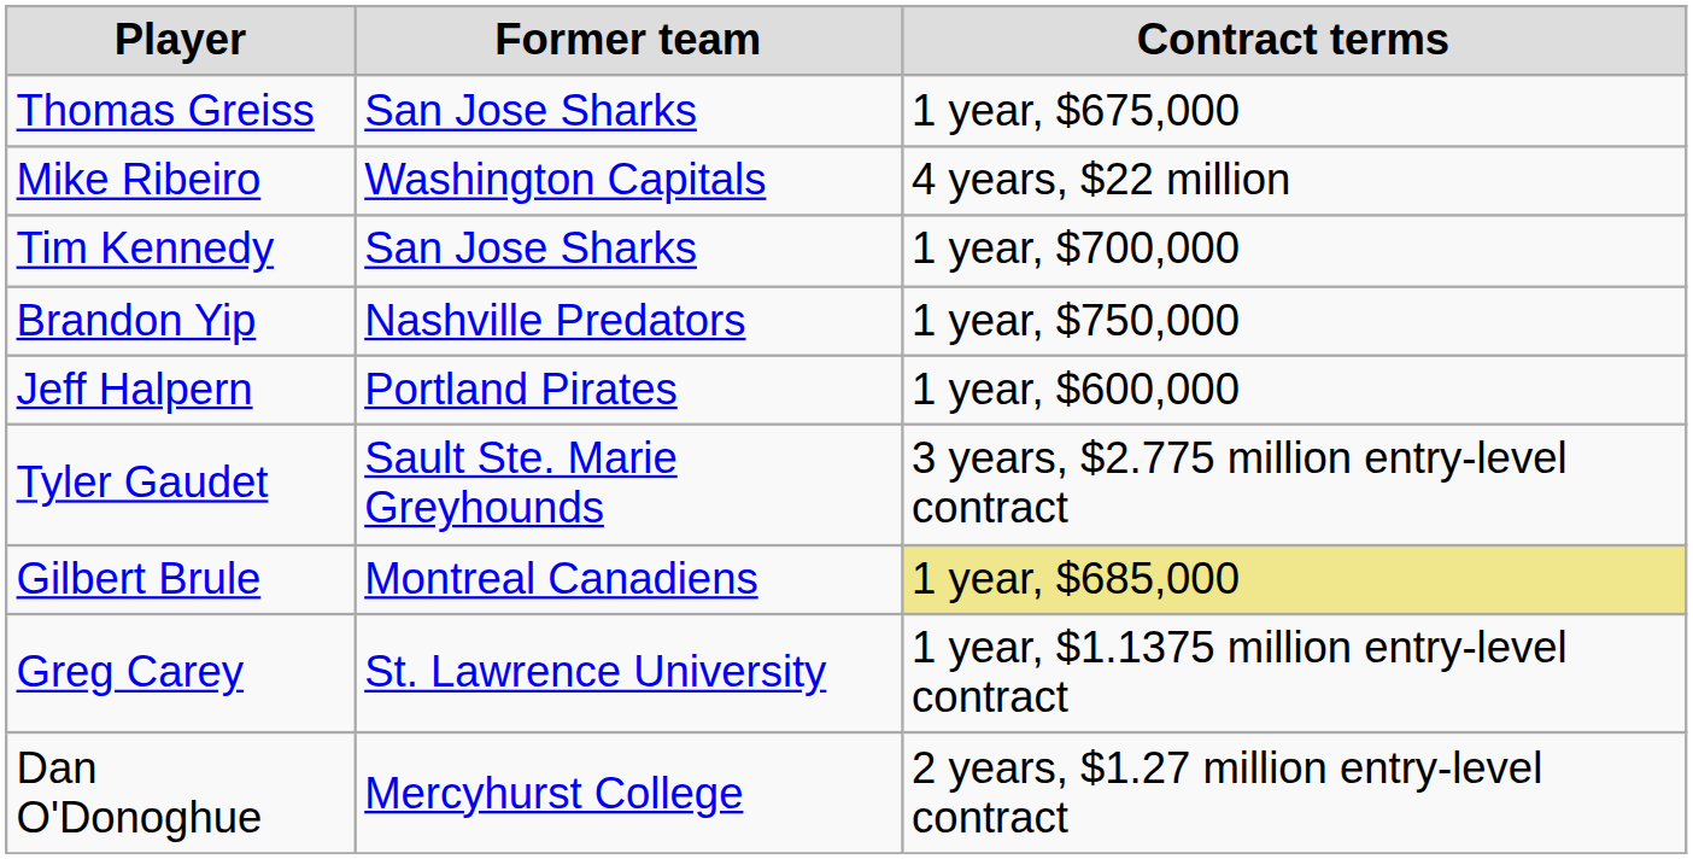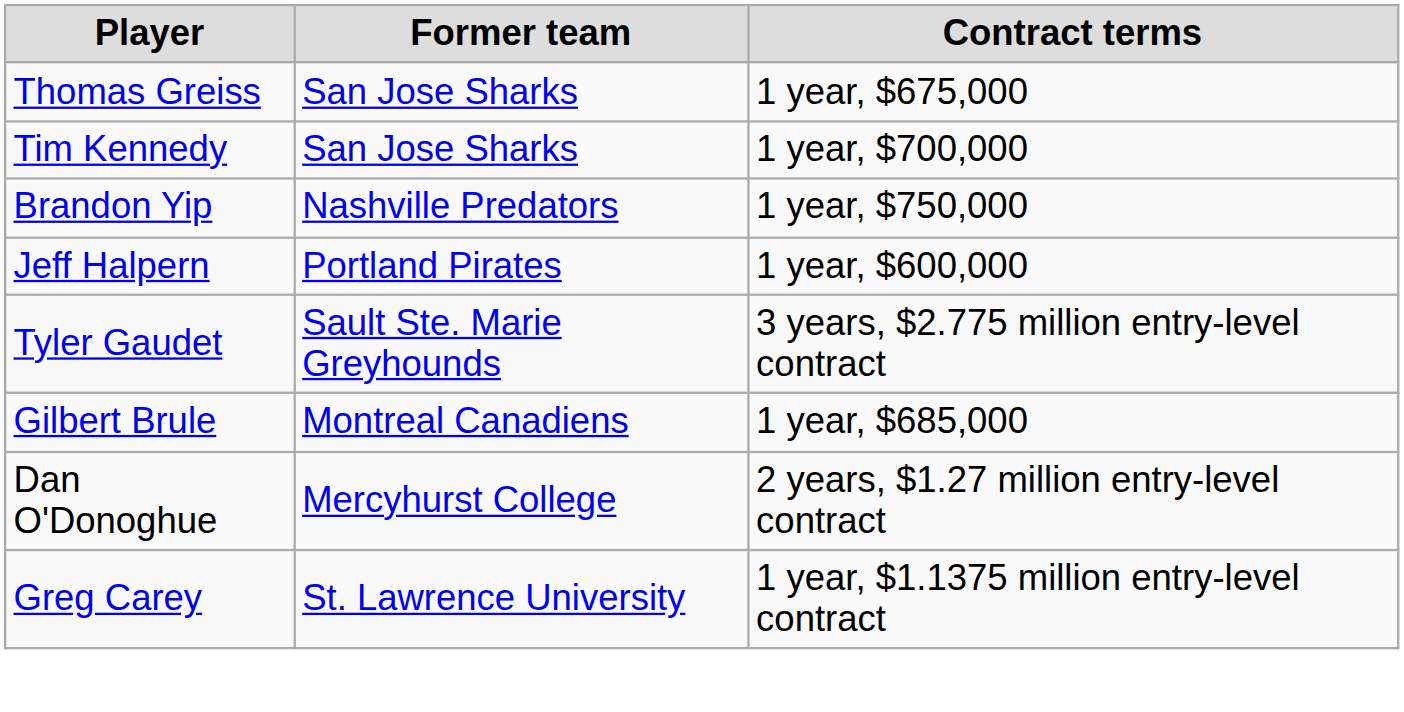 <table class="wikitable" width=98%>
 <tr align="center" bgcolor="#dddddd">
 <td><strong>Player</strong></td>
 <td><strong>Former team</strong></td>
 <td><strong>Contract terms</strong></td>
 </tr>
 <tr>
 <td><a href='#'>Thomas Greiss</a></td>
 <td><a href='#'>San Jose Sharks</a></td>
 <td>1 year, $675,000</td>
-</tr>
-<tr>
-<td><a href='#'>Mike Ribeiro</a></td>
-<td><a href='#'>Washington Capitals</a></td>
-<td>4 years, $22 million</td>
 </tr>
 <tr>
 <td><a href='#'>Tim Kennedy</a></td>
 <td><a href='#'>San Jose Sharks</a></td>
 <td>1 year, $700,000</td>
 </tr>
 <tr>
 <td><a href='#'>Brandon Yip</a></td>
 <td><a href='#'>Nashville Predators</a></td>
 <td>1 year, $750,000</td>
 </tr>
 <tr>
 <td><a href='#'>Jeff Halpern</a></td>
 <td><a href='#'>Portland Pirates</a></td>
 <td>1 year, $600,000</td>
 </tr>
 <tr>
 <td><a href='#'>Tyler Gaudet</a></td>
 <td><a href='#'>Sault Ste. Marie Greyhounds</a></td>
 <td>3 years, $2.775 million entry-level contract</td>
 </tr>
 <tr>
 <td><a href='#'>Gilbert Brule</a></td>
 <td><a href='#'>Montreal Canadiens</a></td>
-<td style="background: khaki;">1 year, $685,000</td>
+<td>1 year, $685,000</td>
+</tr>
+<tr>
+<td>Dan O'Donoghue</td>
+<td><a href='#'>Mercyhurst College</a></td>
+<td>2 years, $1.27 million entry-level contract</td>
 </tr>
 <tr>
 <td><a href='#'>Greg Carey</a></td>
 <td><a href='#'>St. Lawrence University</a></td>
 <td>1 year, $1.1375 million entry-level contract</td>
 </tr>
-<tr>
-<td>Dan O'Donoghue</td>
-<td><a href='#'>Mercyhurst College</a></td>
-<td>2 years, $1.27 million entry-level contract</td>
-</tr>
 </table>
